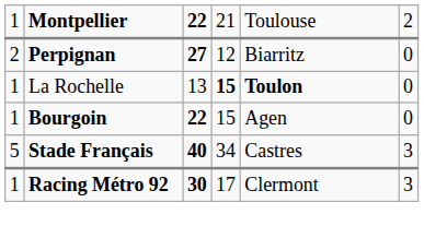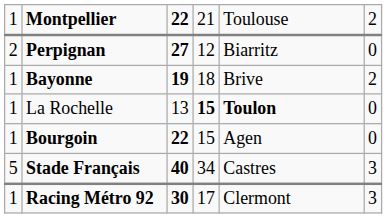 <table class="wikitable left" cellpadding="0" cellspacing="0" style="font-size:90%;">
 <tr style="border-bottom:2px solid grey;">
 <td>1</td>
 <td width="110px"><strong>Montpellier</strong></td>
 <td><strong>22</strong></td>
 <td>21</td>
 <td width="110px">Toulouse</td>
 <td>2</td>
 </tr>
 <tr>
 <td>2</td>
 <td><strong>Perpignan</strong></td>
 <td><strong>27</strong></td>
 <td>12</td>
 <td>Biarritz</td>
 <td>0</td>
+</tr>
+<tr>
+<td>1</td>
+<td><strong>Bayonne</strong></td>
+<td><strong>19</strong></td>
+<td>18</td>
+<td>Brive</td>
+<td>2</td>
 </tr>
 <tr>
 <td>1</td>
 <td>La Rochelle</td>
 <td>13</td>
 <td><strong>15</strong></td>
 <td><strong>Toulon</strong></td>
 <td>0</td>
 </tr>
 <tr>
 <td>1</td>
 <td><strong>Bourgoin</strong></td>
 <td><strong>22</strong></td>
 <td>15</td>
 <td>Agen</td>
 <td>0</td>
 </tr>
 <tr style="border-bottom:2px solid grey;">
 <td>5</td>
 <td><strong>Stade Français</strong></td>
 <td><strong>40</strong></td>
 <td>34</td>
 <td>Castres</td>
 <td>3</td>
 </tr>
 <tr>
 <td>1</td>
 <td><strong>Racing Métro 92</strong></td>
 <td><strong>30</strong></td>
 <td>17</td>
 <td>Clermont</td>
 <td>3</td>
 </tr>
 </table>
